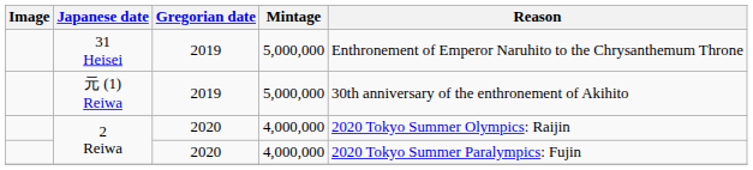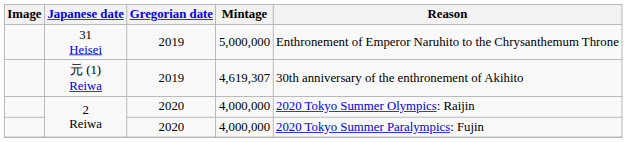 <table class="wikitable">
 <tr>
 <th class="unsortable">Image</th>
 <th class="unsortable"><a href='#'>Japanese date</a></th>
 <th><a href='#'>Gregorian date</a></th>
 <th>Mintage</th>
 <th>Reason</th>
 </tr>
 <tr>
 <td></td>
 <td align="center">31<br><a href='#'>Heisei</a></td>
 <td align="center">2019</td>
 <td align="center">5,000,000</td>
 <td>Enthronement of Emperor Naruhito to the Chrysanthemum Throne</td>
 </tr>
 <tr>
 <td></td>
 <td align="center">元 (1)<br><a href='#'>Reiwa</a></td>
 <td align="center">2019</td>
-<td align="center">5,000,000</td>
+<td align="center">4,619,307</td>
 <td>30th anniversary of the enthronement of Akihito</td>
 </tr>
 <tr>
 <td></td>
 <td rowspan="2" align="center">2<br>Reiwa</td>
 <td align="center">2020</td>
 <td align="center">4,000,000</td>
 <td><a href='#'>2020 Tokyo Summer Olympics</a>: Raijin</td>
 </tr>
 <tr>
 <td></td>
 <td align="center">2020</td>
 <td align="center">4,000,000</td>
 <td><a href='#'>2020 Tokyo Summer Paralympics</a>: Fujin</td>
 </tr>
 <tr>
 </tr>
 </table>
